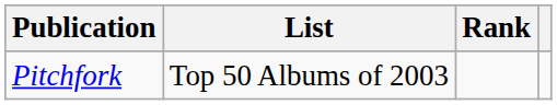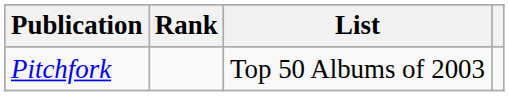 <table class="wikitable sortable">
 <tr>
 <th>Publication</th>
+<th>Rank</th>
 <th>List</th>
-<th>Rank</th>
 <th class="unsortable"></th>
 </tr>
 <tr>
 <td><em><a href='#'>Pitchfork</a></em></td>
+<td></td>
 <td>Top 50 Albums of 2003</td>
-<td></td>
 <td></td>
 </tr>
 </table>
